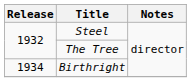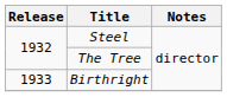 <table class="wikitable" style="text-align:center;">
 <tr>
 <th>Release</th>
 <th>Title</th>
 <th>Notes</th>
 </tr>
 <tr>
 <td rowspan="2">1932</td>
 <td><em>Steel</em></td>
 <td rowspan="3">director</td>
 </tr>
 <tr>
 <td><em>The Tree</em></td>
 </tr>
 <tr>
-<td>1934</td>
+<td>1933</td>
 <td><em>Birthright</em></td>
 </tr>
 <tr>
 </tr>
 </table>
